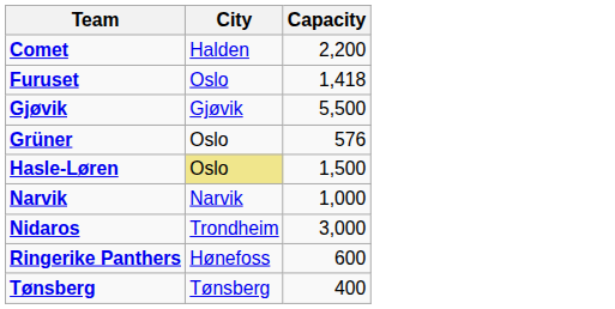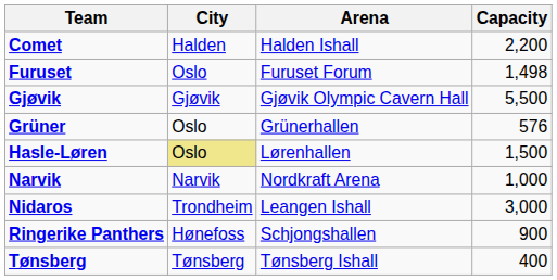 <table class="wikitable sortable">
 <tr>
 <th>Team</th>
 <th>City</th>
+<th>Arena</th>
 <th>Capacity</th>
 </tr>
 <tr>
 <td><strong><a href='#'>Comet</a></strong></td>
 <td><a href='#'>Halden</a></td>
+<td><a href='#'>Halden Ishall</a></td>
 <td align="right">2,200</td>
 </tr>
 <tr>
 <td><strong><a href='#'>Furuset</a></strong></td>
 <td><a href='#'>Oslo</a></td>
-<td align="right">1,418</td>
+<td><a href='#'>Furuset Forum</a></td>
+<td align="right">1,498</td>
 </tr>
 <tr>
 <td><strong><a href='#'>Gjøvik</a></strong></td>
 <td><a href='#'>Gjøvik</a></td>
+<td><a href='#'>Gjøvik Olympic Cavern Hall</a></td>
 <td align="right">5,500</td>
 </tr>
 <tr>
 <td><strong><a href='#'>Grüner</a></strong></td>
 <td>Oslo</td>
+<td><a href='#'>Grünerhallen</a></td>
 <td align="right">576</td>
 </tr>
 <tr>
 <td><strong><a href='#'>Hasle-Løren</a></strong></td>
 <td style="background: khaki;">Oslo</td>
+<td><a href='#'>Lørenhallen</a></td>
 <td align="right">1,500</td>
 </tr>
 <tr>
 <td><strong><a href='#'>Narvik</a></strong></td>
 <td><a href='#'>Narvik</a></td>
+<td><a href='#'>Nordkraft Arena</a></td>
 <td align="right">1,000</td>
 </tr>
 <tr>
 <td><strong><a href='#'>Nidaros</a></strong></td>
 <td><a href='#'>Trondheim</a></td>
+<td><a href='#'>Leangen Ishall</a></td>
 <td align="right">3,000</td>
 </tr>
 <tr>
 <td><strong><a href='#'>Ringerike Panthers</a></strong></td>
 <td><a href='#'>Hønefoss</a></td>
-<td align="right">600</td>
+<td><a href='#'>Schjongshallen</a></td>
+<td align="right">900</td>
 </tr>
 <tr>
 <td><strong><a href='#'>Tønsberg</a></strong></td>
 <td><a href='#'>Tønsberg</a></td>
+<td><a href='#'>Tønsberg Ishall</a></td>
 <td align="right">400</td>
 </tr>
 </table>
